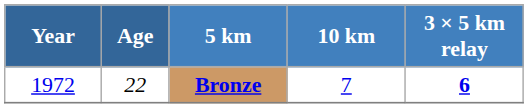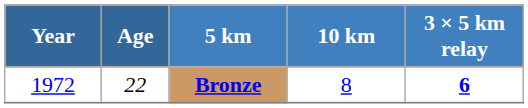 <table class="wikitable" style="font-size:95%; text-align:center; border:grey solid 1px; border-collapse:collapse; background:#ffffff;">
 <tr>
 <th style="background-color:#369; color:white; width:60px;"> Year </th>
 <th style="background-color:#369; color:white; width:40px;"> Age </th>
 <th style="background-color:#4180be; color:white; width:75px;"> 5 km </th>
 <th style="background-color:#4180be; color:white; width:75px;"> 10 km </th>
 <th style="background-color:#4180be; color:white; width:75px;"> 3 × 5 km <br> relay </th>
 </tr>
 <tr>
 <td><a href='#'>1972</a></td>
 <td><em>22</em></td>
 <td bgcolor="cc9966"><a href='#'><strong>Bronze</strong></a></td>
-<td><a href='#'>7</a></td>
+<td><a href='#'>8</a></td>
 <td><strong><a href='#'>6</a></strong></td>
 </tr>
 <tr>
 </tr>
 </table>
